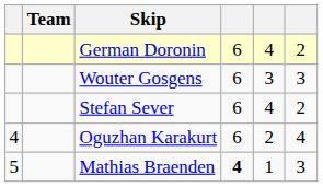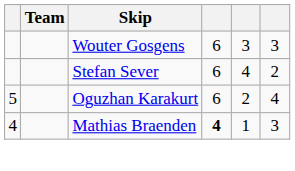 <table class=wikitable style="text-align: center;">
 <tr>
 <th></th>
 <th>Team</th>
 <th>Skip</th>
 <th width=20></th>
 <th width=20></th>
 <th width=20></th>
-</tr>
-<tr style="background:#ffc;">
-<td></td>
-<td align="left"></td>
-<td align="left"><a href='#'>German Doronin</a></td>
-<td>6</td>
-<td>4</td>
-<td>2</td>
 </tr>
 <tr>
 <td></td>
 <td align="left"></td>
 <td align="left"><a href='#'>Wouter Gosgens</a></td>
 <td>6</td>
 <td>3</td>
 <td>3</td>
 </tr>
 <tr>
 <td></td>
 <td align="left"></td>
 <td align="left"><a href='#'>Stefan Sever</a></td>
 <td>6</td>
 <td>4</td>
 <td>2</td>
 </tr>
 <tr>
-<td>4</td>
+<td>5</td>
 <td align="left"></td>
 <td align="left"><a href='#'>Oguzhan Karakurt</a></td>
 <td>6</td>
 <td>2</td>
 <td>4</td>
 </tr>
 <tr>
-<td>5</td>
+<td>4</td>
 <td align="left"></td>
 <td align="left"><a href='#'>Mathias Braenden</a></td>
 <td><strong>4</strong></td>
 <td>1</td>
 <td>3</td>
 </tr>
 </table>
